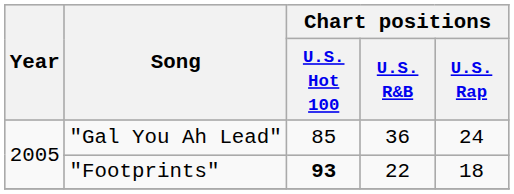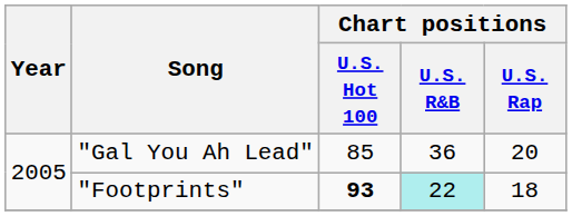 <table class="wikitable">
 <tr>
 <th rowspan="2">Year</th>
 <th rowspan="2">Song</th>
 <th colspan="3">Chart positions</th>
 </tr>
 <tr>
 <th width="40"><small><a href='#'>U.S. Hot 100</a></small></th>
 <th width="40"><small><a href='#'>U.S. R&B</a></small></th>
 <th width="40"><small><a href='#'>U.S. Rap</a></small></th>
 </tr>
 <tr>
 <td align="center" rowspan="2">2005</td>
 <td>"Gal You Ah Lead"</td>
 <td align="center">85</td>
 <td align="center">36</td>
-<td align="center">24</td>
+<td align="center">20</td>
 </tr>
 <tr>
 <td>"Footprints"</td>
 <td align="center"><strong>93</strong></td>
-<td align="center">22</td>
+<td align="center" style="background: paleturquoise;">22</td>
 <td align="center">18</td>
 </tr>
 <tr>
 </tr>
 </table>
